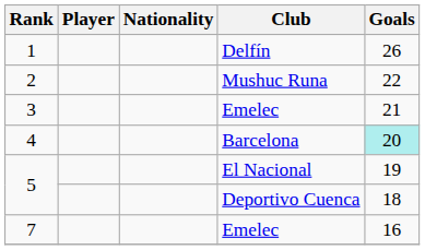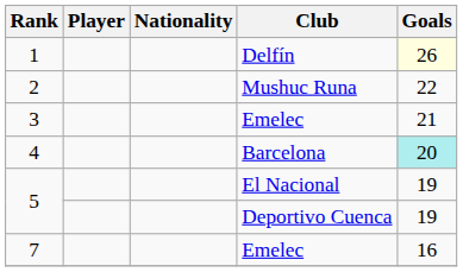 <table class="wikitable sortable" border="1">
 <tr>
 <th>Rank</th>
 <th>Player</th>
 <th>Nationality</th>
 <th>Club</th>
 <th>Goals</th>
 </tr>
 <tr>
 <td align=center>1</td>
 <td></td>
 <td></td>
 <td><a href='#'>Delfín</a></td>
-<td align=center>26</td>
+<td align=center style="background: lightyellow;">26</td>
 </tr>
 <tr>
 <td align=center>2</td>
 <td></td>
 <td></td>
 <td><a href='#'>Mushuc Runa</a></td>
 <td align=center>22</td>
 </tr>
 <tr>
 <td align=center>3</td>
 <td></td>
 <td></td>
 <td><a href='#'>Emelec</a></td>
 <td align=center>21</td>
 </tr>
 <tr>
 <td align=center>4</td>
 <td></td>
 <td></td>
 <td><a href='#'>Barcelona</a></td>
 <td align=center style="background: paleturquoise;">20</td>
 </tr>
 <tr>
 <td rowspan=2 align=center>5</td>
 <td></td>
 <td></td>
 <td><a href='#'>El Nacional</a></td>
 <td align=center>19</td>
 </tr>
 <tr>
 <td></td>
 <td></td>
 <td><a href='#'>Deportivo Cuenca</a></td>
-<td align=center>18</td>
+<td align=center>19</td>
 </tr>
 <tr>
 <td align=center>7</td>
 <td></td>
 <td></td>
 <td><a href='#'>Emelec</a></td>
 <td align=center>16</td>
 </tr>
 <tr>
 </tr>
 </table>
